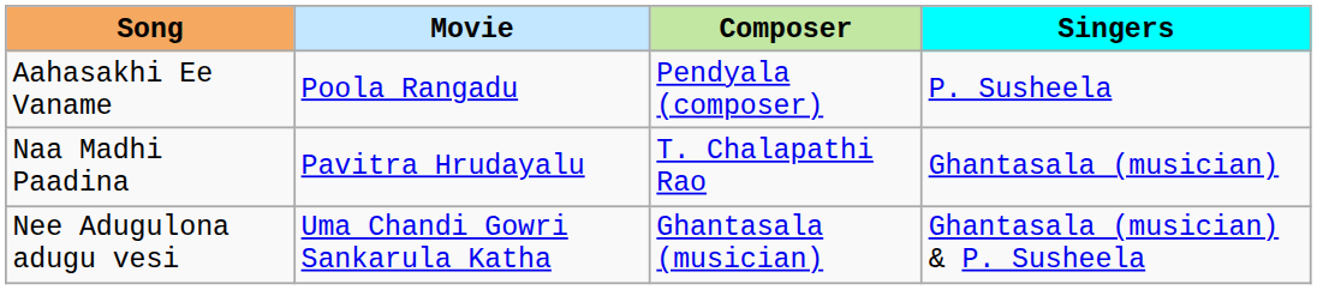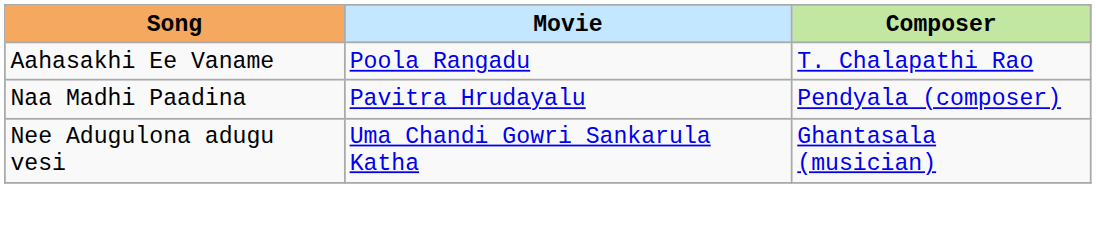 <table class="wikitable sortable">
 <tr>
 <th style="background:#f4a860">Song</th>
 <th style="background:#c2e7ff">Movie</th>
 <th style="background:#c2e7a3">Composer</th>
-<th style="background:#00ffff">Singers</th>
 </tr>
 <tr>
 <td>Aahasakhi Ee Vaname</td>
 <td><a href='#'>Poola Rangadu</a></td>
-<td><a href='#'>Pendyala (composer)</a></td>
-<td><a href='#'>P. Susheela</a></td>
+<td><a href='#'>T. Chalapathi Rao</a></td>
 </tr>
 <tr>
 <td>Naa Madhi Paadina</td>
 <td><a href='#'>Pavitra Hrudayalu</a></td>
-<td><a href='#'>T. Chalapathi Rao</a></td>
-<td><a href='#'>Ghantasala (musician)</a></td>
+<td><a href='#'>Pendyala (composer)</a></td>
 </tr>
 <tr>
 <td>Nee Adugulona adugu vesi</td>
 <td><a href='#'>Uma Chandi Gowri Sankarula Katha</a></td>
 <td><a href='#'>Ghantasala (musician)</a></td>
-<td><a href='#'>Ghantasala (musician)</a> & <a href='#'>P. Susheela</a></td>
 </tr>
 </table>
